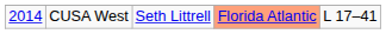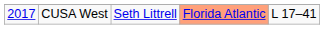 <table class="wikitable">
 <tr>
 </tr>
 <tr>
-<td><a href='#'>2014</a></td>
+<td><a href='#'>2017</a></td>
 <td>CUSA West</td>
 <td><a href='#'>Seth Littrell</a></td>
 <td style="background: lightsalmon;"><a href='#'>Florida Atlantic</a></td>
 <td>L 17–41</td>
 </tr>
 </table>
